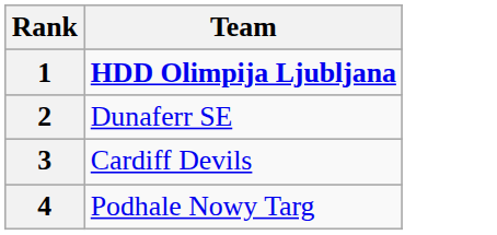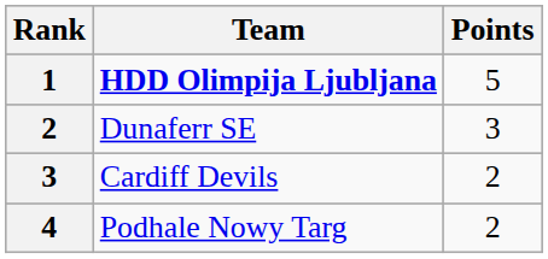 <table class="wikitable" style="text-align: center;">
 <tr>
 <th>Rank</th>
 <th>Team</th>
+<th>Points</th>
 </tr>
 <tr>
 <th>1</th>
 <td style="text-align: left;"> <strong><a href='#'>HDD Olimpija Ljubljana</a></strong></td>
+<td>5</td>
 </tr>
 <tr>
 <th>2</th>
 <td style="text-align: left;"> <a href='#'>Dunaferr SE</a></td>
+<td>3</td>
 </tr>
 <tr>
 <th>3</th>
 <td style="text-align: left;"> <a href='#'>Cardiff Devils</a></td>
+<td>2</td>
 </tr>
 <tr>
 <th>4</th>
 <td style="text-align: left;"> <a href='#'>Podhale Nowy Targ</a></td>
+<td>2</td>
 </tr>
 </table>
